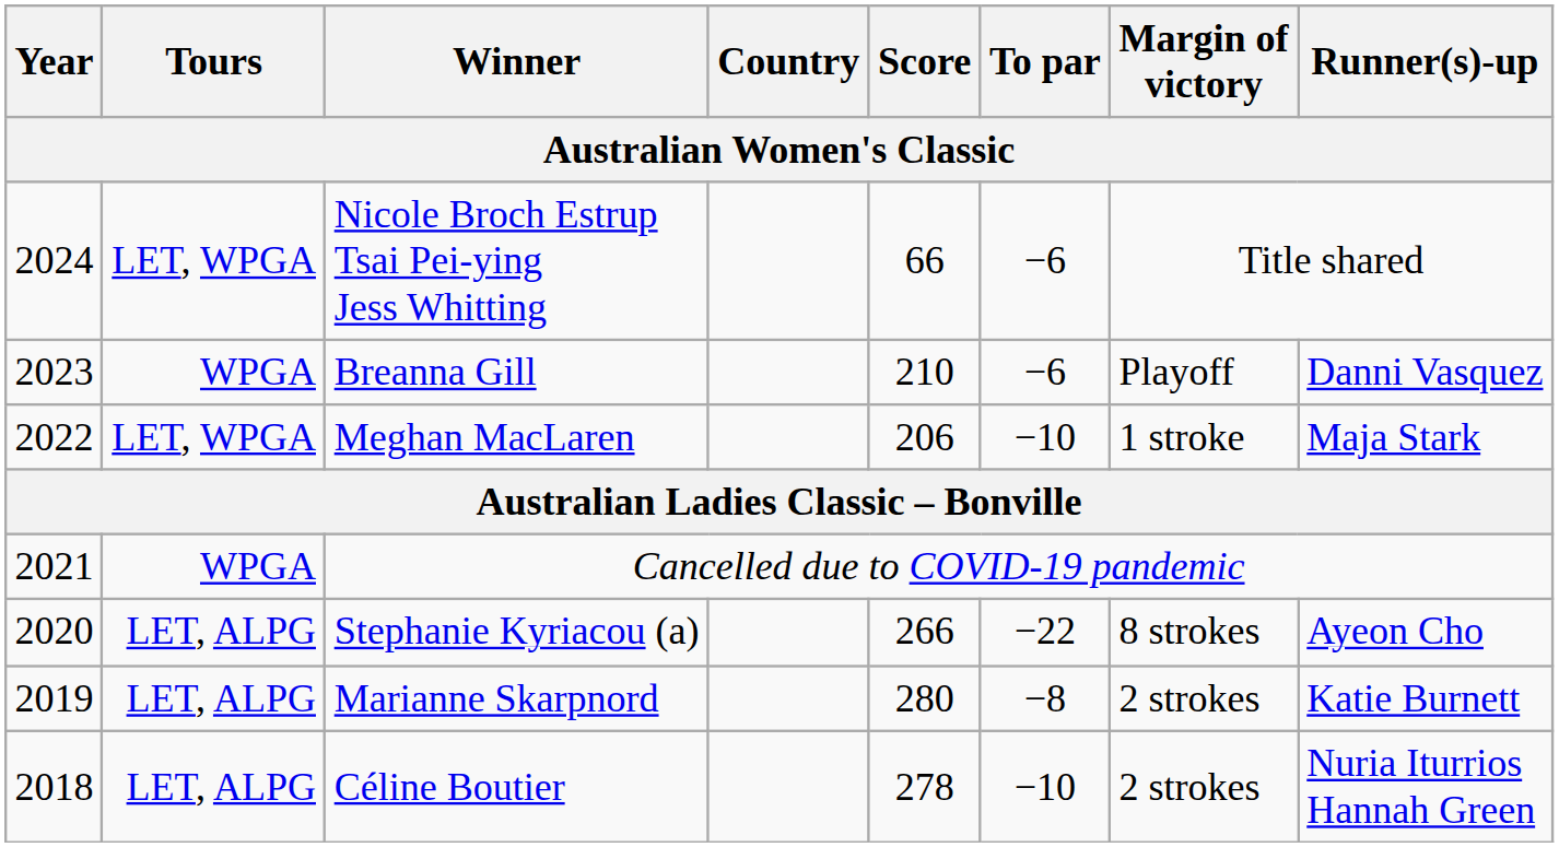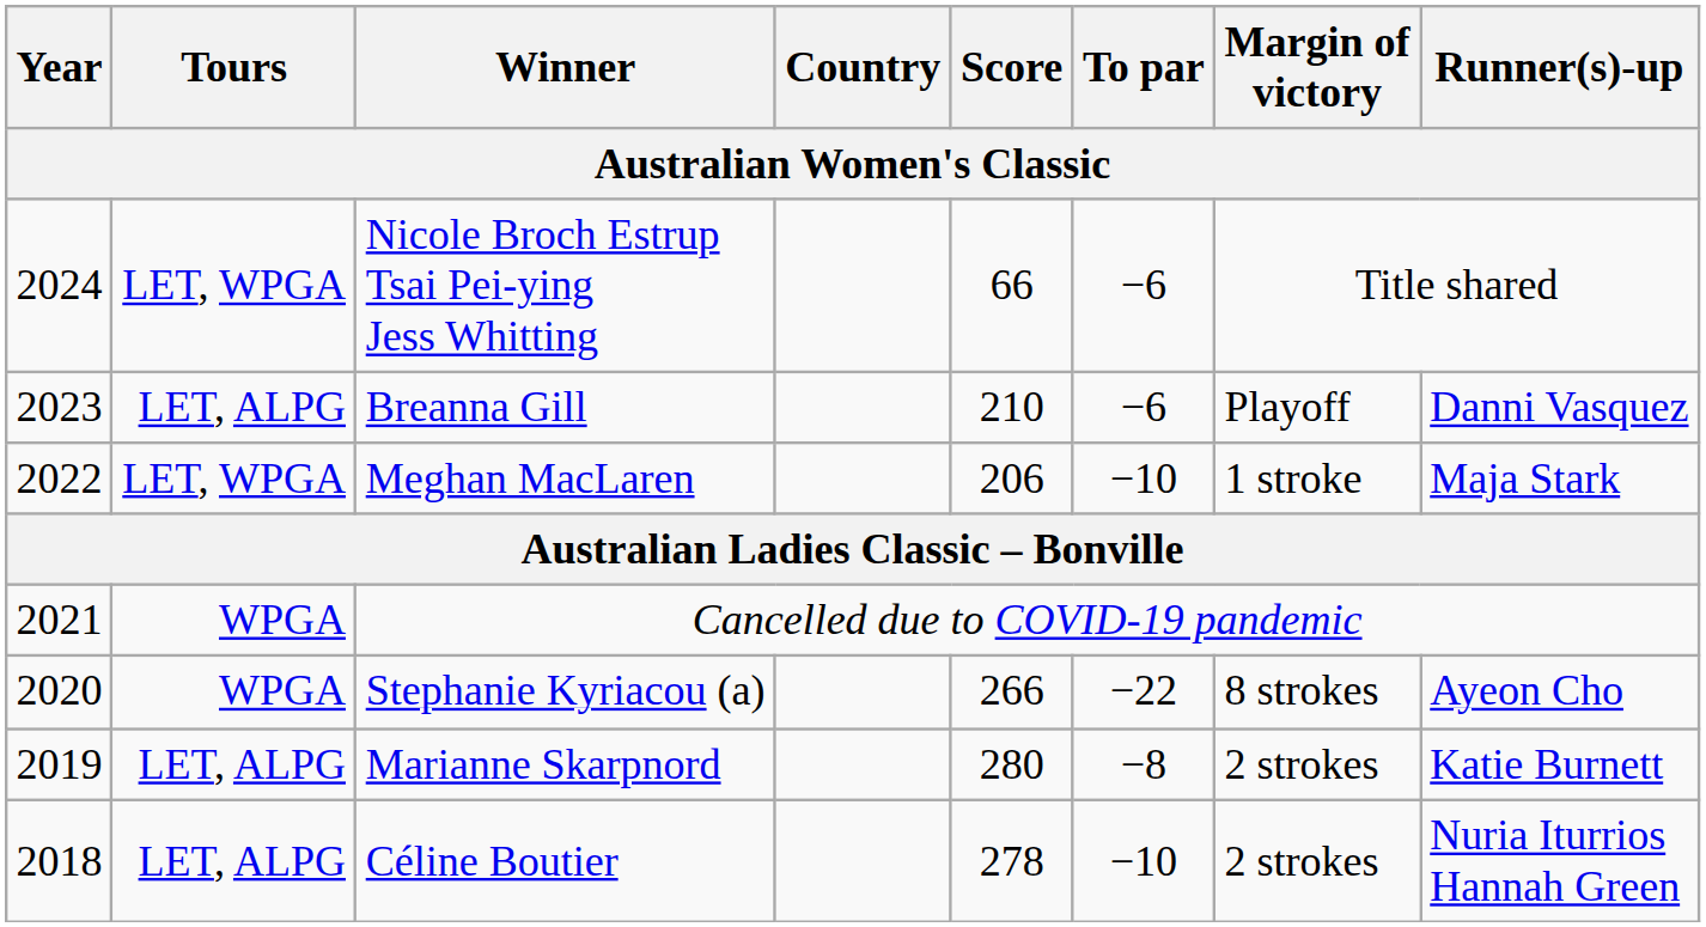 <table class=wikitable style="font-size:95%">
 <tr>
 <th>Year</th>
 <th>Tours</th>
 <th>Winner</th>
 <th>Country</th>
 <th>Score</th>
 <th>To par</th>
 <th>Margin of<br>victory</th>
 <th>Runner(s)-up</th>
 </tr>
 <tr>
 <th colspan=8>Australian Women's Classic</th>
 </tr>
 <tr>
 <td align=right>2024</td>
 <td align=right><a href='#'>LET</a>,  <a href='#'>WPGA</a></td>
 <td><a href='#'>Nicole Broch Estrup</a><br><a href='#'>Tsai Pei-ying</a><br><a href='#'>Jess Whitting</a></td>
 <td><br><br></td>
 <td align=center>66</td>
 <td align=center>−6</td>
 <td colspan=2 align=center>Title shared</td>
 </tr>
 <tr>
 <td align=right>2023</td>
-<td align=right><a href='#'>WPGA</a></td>
+<td align=right><a href='#'>LET</a>,  <a href='#'>ALPG</a></td>
 <td><a href='#'>Breanna Gill</a></td>
 <td></td>
 <td align=center>210</td>
 <td align=center>−6</td>
 <td>Playoff</td>
 <td> <a href='#'>Danni Vasquez </a></td>
 </tr>
 <tr>
 <td align=right>2022</td>
 <td align=right><a href='#'>LET</a>,  <a href='#'>WPGA</a></td>
 <td><a href='#'>Meghan MacLaren</a></td>
 <td></td>
 <td align=center>206</td>
 <td align=center>−10</td>
 <td>1 stroke</td>
 <td> <a href='#'>Maja Stark</a></td>
 </tr>
 <tr>
 <th colspan=8>Australian Ladies Classic – Bonville</th>
 </tr>
 <tr>
 <td align=right>2021</td>
 <td align=right><a href='#'>WPGA</a></td>
 <td colspan=6 align=center><em>Cancelled due to <a href='#'>COVID-19 pandemic</a></em></td>
 </tr>
 <tr>
 <td align=right>2020</td>
-<td align=right><a href='#'>LET</a>,  <a href='#'>ALPG</a></td>
+<td align=right><a href='#'>WPGA</a></td>
 <td><a href='#'>Stephanie Kyriacou</a> (a)</td>
 <td></td>
 <td align=center>266</td>
 <td align=center>−22</td>
 <td>8 strokes</td>
 <td> <a href='#'>Ayeon Cho</a></td>
 </tr>
 <tr>
 <td align=right>2019</td>
 <td align=right><a href='#'>LET</a>,  <a href='#'>ALPG</a></td>
 <td><a href='#'>Marianne Skarpnord</a></td>
 <td></td>
 <td align=center>280</td>
 <td align=center>−8</td>
 <td>2 strokes</td>
 <td> <a href='#'>Katie Burnett</a></td>
 </tr>
 <tr>
 <td align=right>2018</td>
 <td align=right><a href='#'>LET</a>,  <a href='#'>ALPG</a></td>
 <td><a href='#'>Céline Boutier</a></td>
 <td></td>
 <td align=center>278</td>
 <td align=center>−10</td>
 <td>2 strokes</td>
 <td> <a href='#'>Nuria Iturrios</a><br> <a href='#'>Hannah Green</a></td>
 </tr>
 </table>
